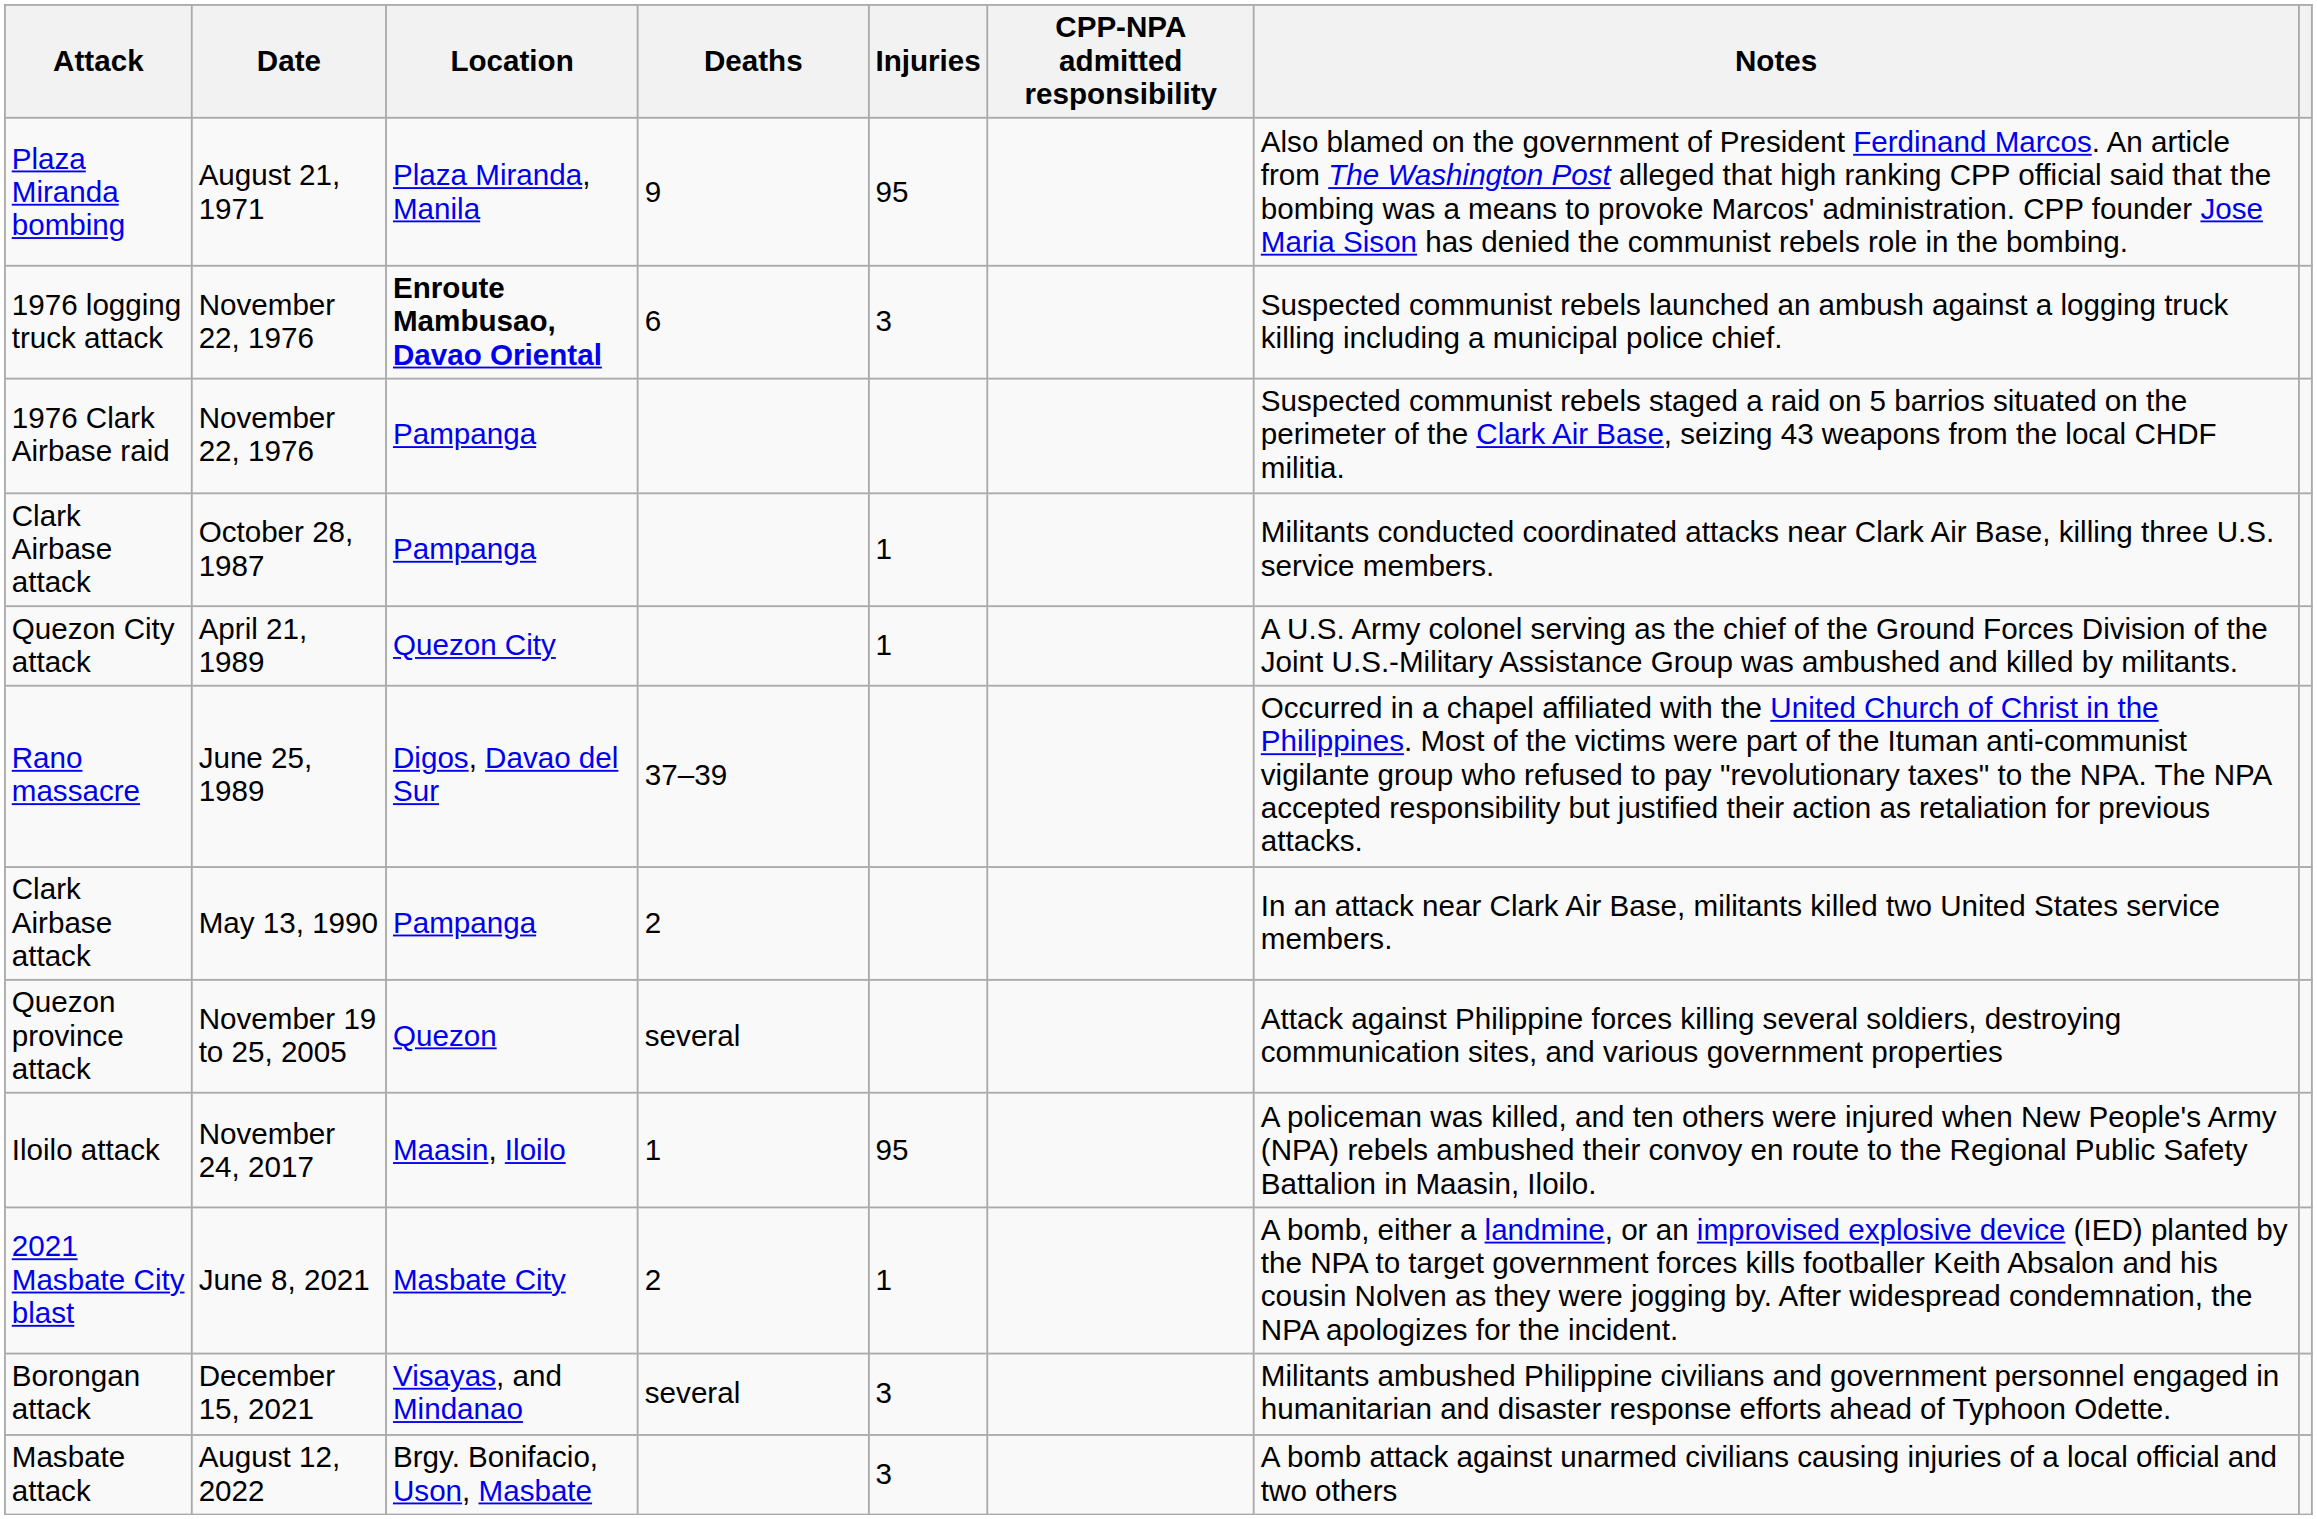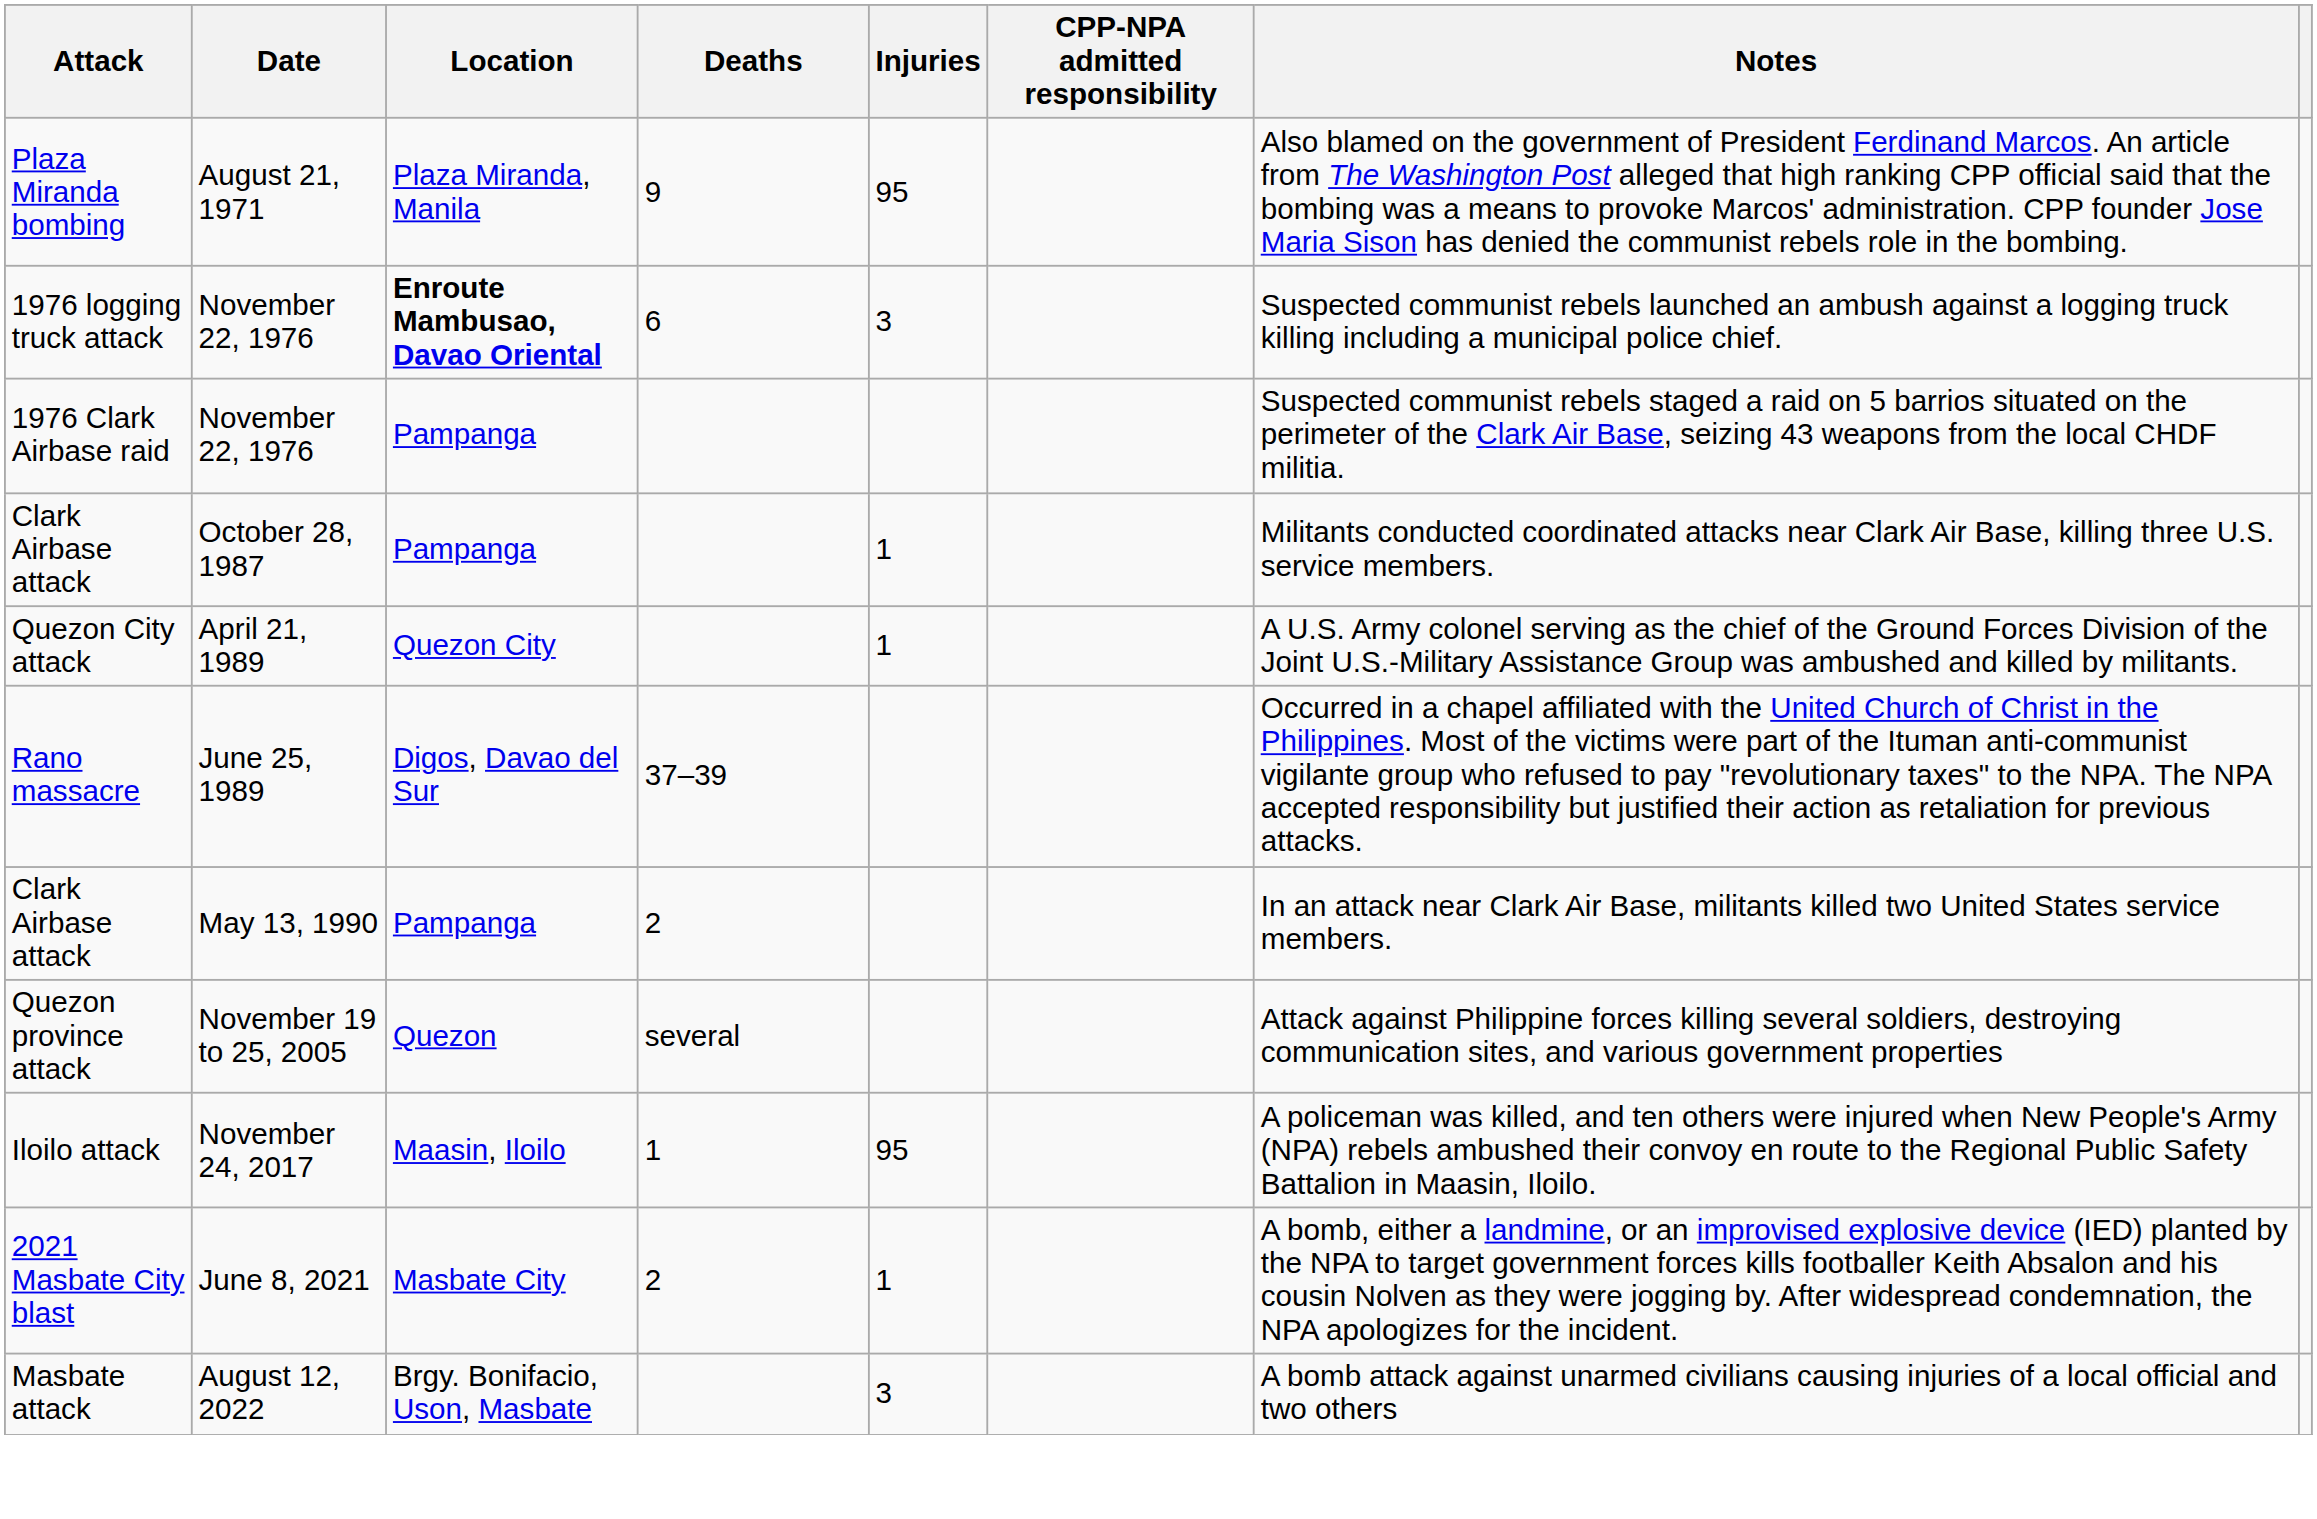 <table class="wikitable">
 <tr>
 <th>Attack</th>
 <th>Date</th>
 <th>Location</th>
 <th width="10%">Deaths</th>
 <th>Injuries</th>
 <th>CPP-NPA admitted responsibility</th>
 <th>Notes</th>
 <th></th>
 </tr>
 <tr>
 <td><a href='#'>Plaza Miranda bombing</a></td>
 <td>August 21, 1971</td>
 <td><a href='#'>Plaza Miranda</a>, <a href='#'>Manila</a></td>
 <td>9</td>
 <td>95</td>
 <td></td>
 <td>Also blamed on the government of President <a href='#'>Ferdinand Marcos</a>. An article from <em><a href='#'>The Washington Post</a></em> alleged that high ranking CPP official said that the bombing was a means to provoke Marcos' administration. CPP founder <a href='#'>Jose Maria Sison</a> has denied the communist rebels role in the bombing.</td>
 <td></td>
 </tr>
 <tr>
 <td>1976 logging truck attack</td>
 <td>November 22, 1976</td>
 <td><strong>Enroute Mambusao, <a href='#'>Davao Oriental</a></strong></td>
 <td>6</td>
 <td>3</td>
 <td></td>
 <td>Suspected communist rebels launched an ambush against a logging truck killing including a municipal police chief.</td>
 <td></td>
 </tr>
 <tr>
 <td>1976 Clark Airbase raid</td>
 <td>November 22, 1976</td>
 <td><a href='#'>Pampanga</a></td>
 <td></td>
 <td></td>
 <td></td>
 <td>Suspected communist rebels staged a raid on 5 barrios situated on the perimeter of the <a href='#'>Clark Air Base</a>, seizing 43 weapons from the local CHDF militia.</td>
 <td></td>
 </tr>
 <tr>
 <td>Clark Airbase attack</td>
 <td>October 28, 1987</td>
 <td><a href='#'>Pampanga</a></td>
 <td></td>
 <td>1</td>
 <td></td>
 <td>Militants conducted coordinated attacks near Clark Air Base, killing three U.S. service members.</td>
 <td></td>
 </tr>
 <tr>
 <td>Quezon City attack</td>
 <td>April 21, 1989</td>
 <td><a href='#'>Quezon City</a></td>
 <td></td>
 <td>1</td>
 <td></td>
 <td>A U.S. Army colonel serving as the chief of the Ground Forces Division of the Joint U.S.-Military Assistance Group was ambushed and killed by militants.</td>
 <td></td>
 </tr>
 <tr>
 <td><a href='#'>Rano massacre</a></td>
 <td>June 25, 1989</td>
 <td><a href='#'>Digos</a>, <a href='#'>Davao del Sur</a></td>
 <td>37–39</td>
 <td></td>
 <td></td>
 <td>Occurred in a chapel affiliated with the <a href='#'>United Church of Christ in the Philippines</a>. Most of the victims were part of the Ituman anti-communist vigilante group who refused to pay "revolutionary taxes" to the NPA. The NPA accepted responsibility but justified their action as retaliation for previous attacks.</td>
 <td></td>
 </tr>
 <tr>
 <td>Clark Airbase attack</td>
 <td>May 13, 1990</td>
 <td><a href='#'>Pampanga</a></td>
 <td>2</td>
 <td></td>
 <td></td>
 <td>In an attack near Clark Air Base, militants killed two United States service members.</td>
 <td></td>
 </tr>
 <tr>
 <td>Quezon province attack</td>
 <td>November 19 to 25, 2005</td>
 <td><a href='#'>Quezon</a></td>
 <td>several</td>
 <td></td>
 <td></td>
 <td>Attack against Philippine forces killing several soldiers, destroying communication sites, and various government properties</td>
 <td></td>
 </tr>
 <tr>
 <td>Iloilo attack</td>
 <td>November 24, 2017</td>
 <td><a href='#'>Maasin</a>, <a href='#'>Iloilo</a></td>
 <td>1</td>
 <td>95</td>
 <td></td>
 <td>A policeman was killed, and ten others were injured when New People's Army (NPA) rebels ambushed their convoy en route to the Regional Public Safety Battalion in Maasin, Iloilo.</td>
 <td></td>
 </tr>
 <tr>
 <td><a href='#'>2021 Masbate City blast</a></td>
 <td>June 8, 2021</td>
 <td><a href='#'>Masbate City</a></td>
 <td>2</td>
 <td>1</td>
 <td></td>
 <td>A bomb, either a <a href='#'>landmine</a>, or an <a href='#'>improvised explosive device</a> (IED) planted by the NPA to target government forces kills footballer Keith Absalon and his cousin Nolven as they were jogging by. After widespread condemnation, the NPA apologizes for the incident.</td>
 <td></td>
 </tr>
 <tr>
-<td>Borongan attack</td>
-<td>December 15, 2021</td>
-<td><a href='#'>Visayas</a>, and <a href='#'>Mindanao</a></td>
-<td>several</td>
-<td>3</td>
-<td></td>
-<td>Militants ambushed Philippine civilians and government personnel engaged in humanitarian and disaster response efforts ahead of Typhoon Odette.</td>
-<td></td>
-</tr>
-<tr>
 <td>Masbate attack</td>
 <td>August 12, 2022</td>
 <td>Brgy. Bonifacio, <a href='#'>Uson</a>, <a href='#'>Masbate</a></td>
 <td></td>
 <td>3</td>
 <td></td>
 <td>A bomb attack against unarmed civilians causing injuries of a local official and two others</td>
 <td></td>
 </tr>
 </table>
